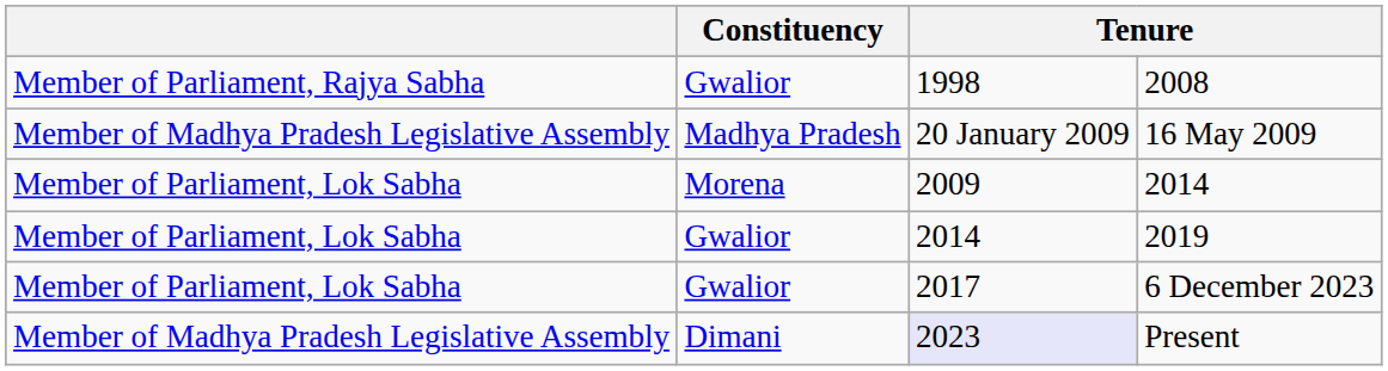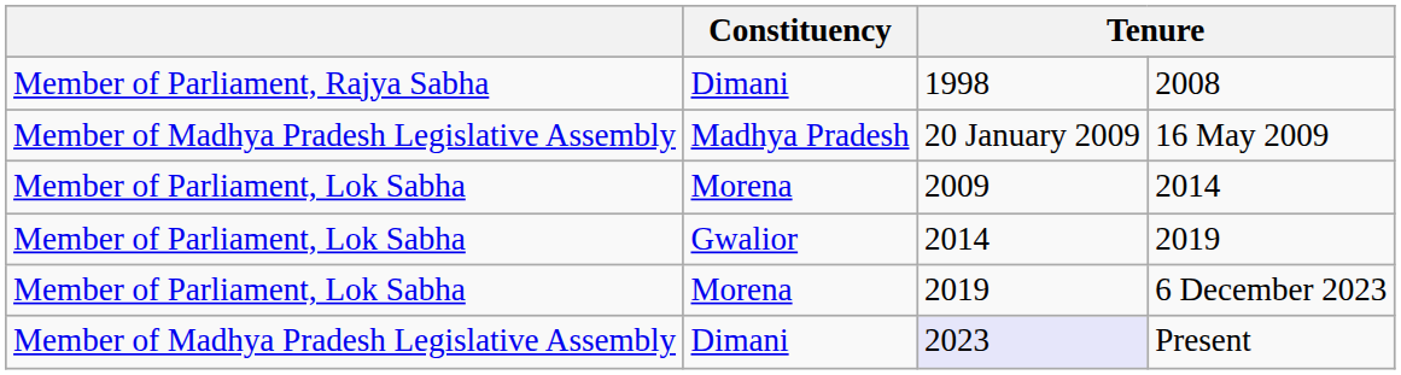 <table class="wikitable">
 <tr>
 <th></th>
 <th>Constituency</th>
 <th colspan="2">Tenure</th>
 </tr>
 <tr>
 <td><a href='#'>Member of Parliament, Rajya Sabha</a></td>
-<td><a href='#'>Gwalior</a></td>
+<td><a href='#'>Dimani</a></td>
 <td>1998</td>
 <td>2008</td>
 </tr>
 <tr>
 <td><a href='#'>Member of Madhya Pradesh Legislative Assembly</a></td>
 <td><a href='#'>Madhya Pradesh</a></td>
 <td>20 January 2009</td>
 <td>16 May 2009</td>
 </tr>
 <tr>
 <td><a href='#'>Member of Parliament, Lok Sabha</a></td>
 <td><a href='#'>Morena</a></td>
 <td>2009</td>
 <td>2014</td>
 </tr>
 <tr>
 <td><a href='#'>Member of Parliament, Lok Sabha</a></td>
 <td><a href='#'>Gwalior</a></td>
 <td>2014</td>
 <td>2019</td>
 </tr>
 <tr>
 <td><a href='#'>Member of Parliament, Lok Sabha</a></td>
-<td><a href='#'>Gwalior</a></td>
-<td>2017</td>
+<td><a href='#'>Morena</a></td>
+<td>2019</td>
 <td>6 December 2023</td>
 </tr>
 <tr>
 <td><a href='#'>Member of Madhya Pradesh Legislative Assembly</a></td>
 <td><a href='#'>Dimani</a></td>
 <td style="background: lavender;">2023</td>
 <td>Present</td>
 </tr>
 </table>
